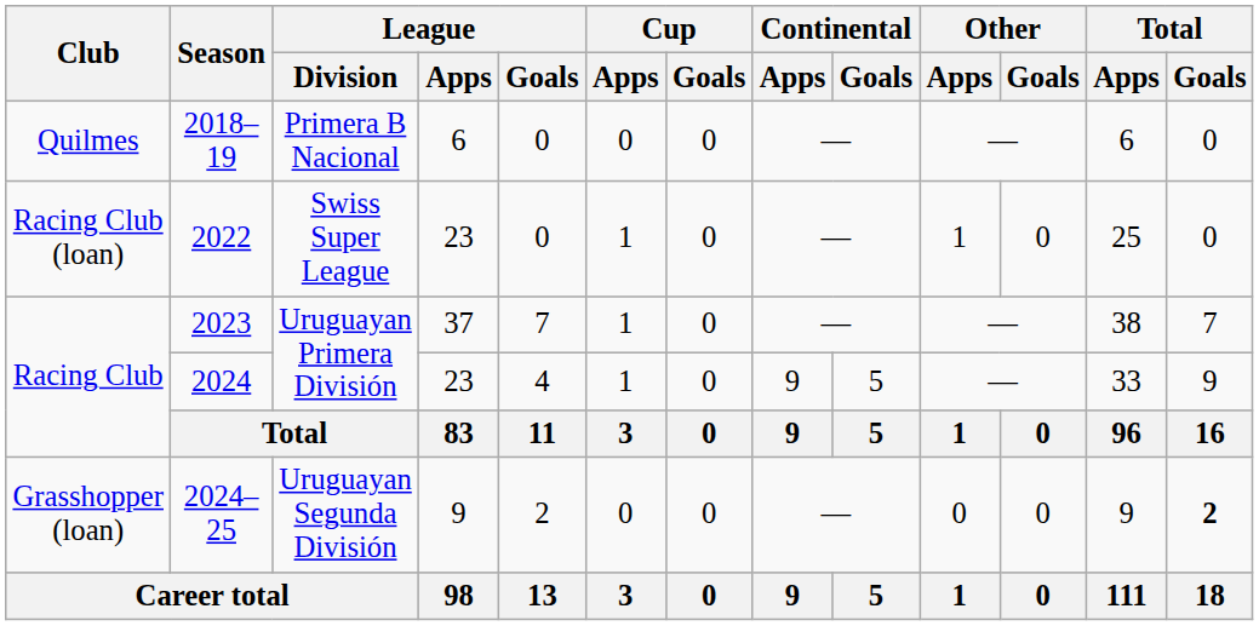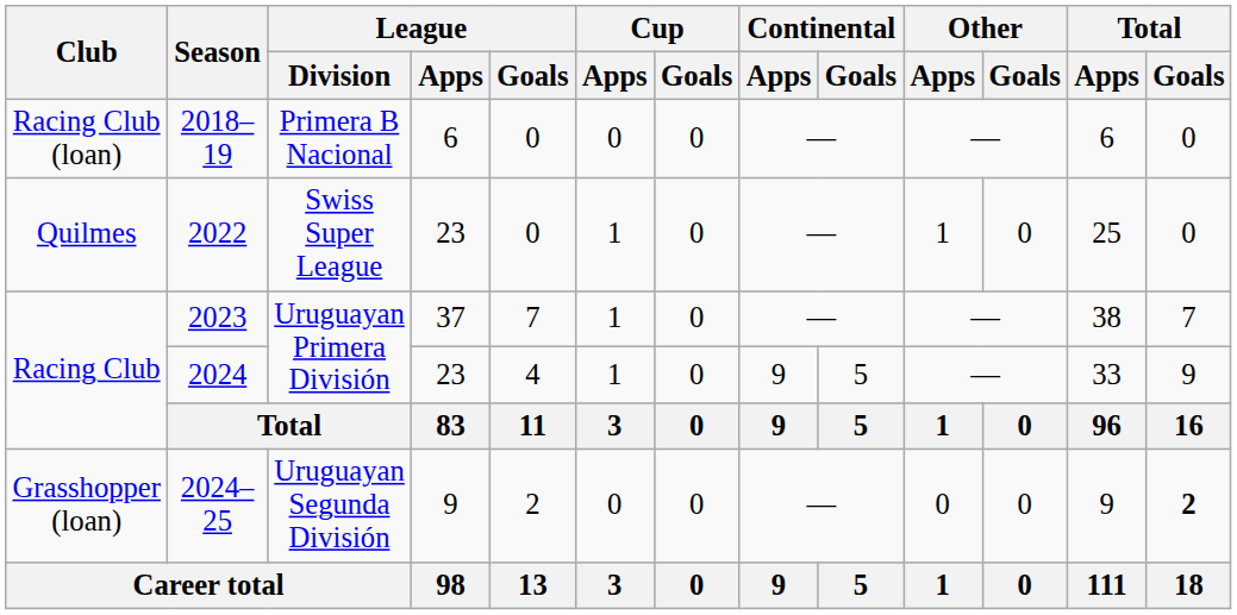 <table class="wikitable" style="text-align:center">
 <tr>
 <th rowspan="2">Club</th>
 <th rowspan="2">Season</th>
 <th colspan="3">League</th>
 <th colspan="2">Cup</th>
 <th colspan="2">Continental</th>
 <th colspan="2">Other</th>
 <th colspan="2">Total</th>
 </tr>
 <tr>
 <th>Division</th>
 <th>Apps</th>
 <th>Goals</th>
 <th>Apps</th>
 <th>Goals</th>
 <th>Apps</th>
 <th>Goals</th>
 <th>Apps</th>
 <th>Goals</th>
 <th>Apps</th>
 <th>Goals</th>
 </tr>
 <tr>
-<td rowspan=1><a href='#'>Quilmes</a></td>
+<td><a href='#'>Racing Club</a> (loan)</td>
 <td><a href='#'>2018–19</a></td>
 <td rowspan="1"><a href='#'>Primera B Nacional</a></td>
 <td>6</td>
 <td>0</td>
 <td>0</td>
 <td>0</td>
 <td colspan="2">—</td>
 <td colspan="2">—</td>
 <td>6</td>
 <td>0</td>
 </tr>
 <tr>
-<td><a href='#'>Racing Club</a> (loan)</td>
+<td rowspan=1><a href='#'>Quilmes</a></td>
 <td><a href='#'>2022</a></td>
 <td><a href='#'>Swiss Super League</a></td>
 <td>23</td>
 <td>0</td>
 <td>1</td>
 <td>0</td>
 <td colspan="2">—</td>
 <td>1</td>
 <td>0</td>
 <td>25</td>
 <td>0</td>
 </tr>
 <tr>
 <td rowspan=3><a href='#'>Racing Club</a></td>
 <td><a href='#'>2023</a></td>
 <td rowspan=2><a href='#'>Uruguayan Primera División</a></td>
 <td>37</td>
 <td>7</td>
 <td>1</td>
 <td>0</td>
 <td colspan="2">—</td>
 <td colspan="2">—</td>
 <td>38</td>
 <td>7</td>
 </tr>
 <tr>
 <td><a href='#'>2024</a></td>
 <td>23</td>
 <td>4</td>
 <td>1</td>
 <td>0</td>
 <td>9</td>
 <td>5</td>
 <td colspan="2">—</td>
 <td>33</td>
 <td>9</td>
 </tr>
 <tr>
 <th colspan=2>Total</th>
 <th>83</th>
 <th>11</th>
 <th>3</th>
 <th>0</th>
 <th>9</th>
 <th>5</th>
 <th>1</th>
 <th>0</th>
 <th>96</th>
 <th>16</th>
 </tr>
 <tr>
 <td><a href='#'>Grasshopper</a> (loan)</td>
 <td><a href='#'>2024–25</a></td>
 <td><a href='#'>Uruguayan Segunda División</a></td>
 <td>9</td>
 <td>2</td>
 <td>0</td>
 <td>0</td>
 <td colspan=2>—</td>
 <td>0</td>
 <td>0</td>
 <td>9</td>
 <td><strong>2</strong></td>
 </tr>
 <tr>
 <th colspan="3">Career total</th>
 <th>98</th>
 <th>13</th>
 <th>3</th>
 <th>0</th>
 <th>9</th>
 <th>5</th>
 <th>1</th>
 <th>0</th>
 <th>111</th>
 <th>18</th>
 </tr>
 </table>
